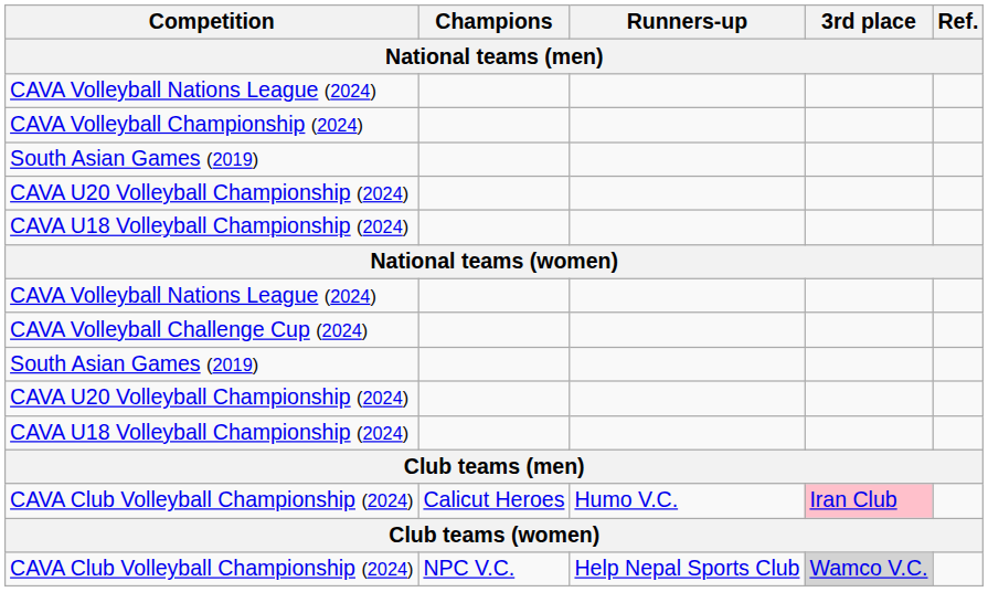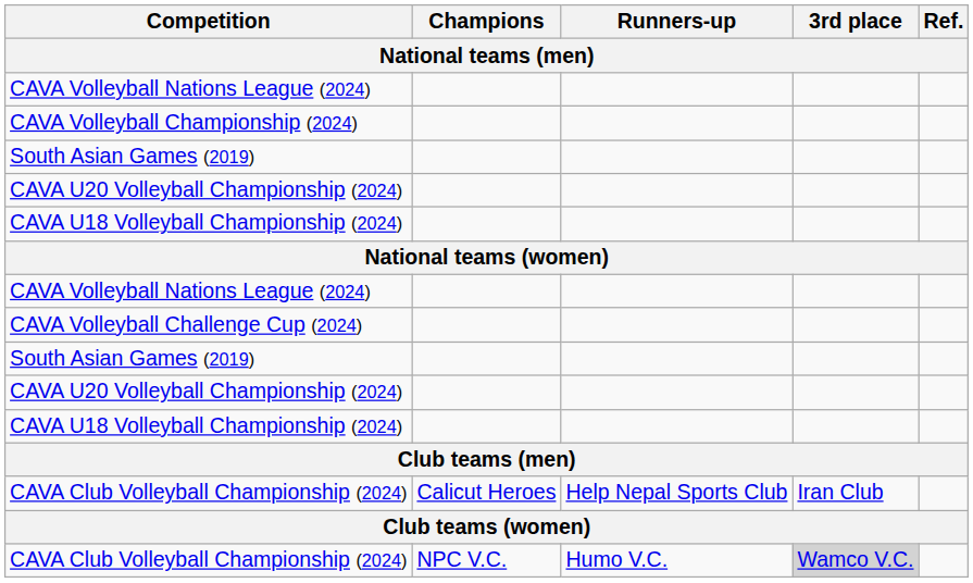 <table class="wikitable">
 <tr>
 <th>Competition</th>
 <th>Champions</th>
 <th>Runners-up</th>
 <th>3rd place</th>
 <th>Ref.</th>
 </tr>
 <tr>
 <th colspan=5>National teams (men)</th>
 </tr>
 <tr>
 <td><a href='#'>CAVA Volleyball Nations League</a> <small>(<a href='#'>2024</a>)</small></td>
 <td></td>
 <td></td>
 <td></td>
 <td align=center></td>
 </tr>
 <tr>
 <td><a href='#'>CAVA Volleyball Championship</a> <small>(<a href='#'>2024</a>)</small></td>
 <td></td>
 <td></td>
 <td></td>
 <td align=center></td>
 </tr>
 <tr>
 <td><a href='#'>South Asian Games</a> <small>(<a href='#'>2019</a>)</small></td>
 <td></td>
 <td></td>
 <td></td>
 <td align=center></td>
 </tr>
 <tr>
 <td><a href='#'>CAVA U20 Volleyball Championship</a> <small>(<a href='#'>2024</a>)</small></td>
 <td></td>
 <td></td>
 <td></td>
 <td align=center></td>
 </tr>
 <tr>
 <td><a href='#'>CAVA U18 Volleyball Championship</a> <small>(<a href='#'>2024</a>)</small></td>
 <td></td>
 <td></td>
 <td></td>
 <td align=center></td>
 </tr>
 <tr>
 <th colspan=5>National teams (women)</th>
 </tr>
 <tr>
 <td><a href='#'>CAVA Volleyball Nations League</a> <small>(<a href='#'>2024</a>)</small></td>
 <td></td>
 <td></td>
 <td></td>
 <td align=center></td>
 </tr>
 <tr>
 <td><a href='#'>CAVA Volleyball Challenge Cup</a> <small>(<a href='#'>2024</a>)</small></td>
 <td></td>
 <td></td>
 <td></td>
 <td align=center></td>
 </tr>
 <tr>
 <td><a href='#'>South Asian Games</a> <small>(<a href='#'>2019</a>)</small></td>
 <td></td>
 <td></td>
 <td></td>
 <td align=center></td>
 </tr>
 <tr>
 <td><a href='#'>CAVA U20 Volleyball Championship</a> <small>(<a href='#'>2024</a>)</small></td>
 <td></td>
 <td></td>
 <td></td>
 <td align=center></td>
 </tr>
 <tr>
 <td><a href='#'>CAVA U18 Volleyball Championship</a> <small>(<a href='#'>2024</a>)</small></td>
 <td></td>
 <td></td>
 <td></td>
 <td align=center></td>
 </tr>
 <tr>
 <th colspan=5>Club teams (men)</th>
 </tr>
 <tr>
 <td><a href='#'>CAVA Club Volleyball Championship</a> <small>(<a href='#'>2024</a>)</small></td>
 <td> <a href='#'>Calicut Heroes</a></td>
-<td> <a href='#'>Humo V.C.</a></td>
-<td style="background: pink;"> <a href='#'>Iran Club</a></td>
+<td> <a href='#'>Help Nepal Sports Club</a></td>
+<td> <a href='#'>Iran Club</a></td>
 <td align=center></td>
 </tr>
 <tr>
 <th colspan=5>Club teams (women)</th>
 </tr>
 <tr>
 <td><a href='#'>CAVA Club Volleyball Championship</a> <small>(<a href='#'>2024</a>)</small></td>
 <td> <a href='#'>NPC V.C.</a></td>
-<td> <a href='#'>Help Nepal Sports Club</a></td>
+<td> <a href='#'>Humo V.C.</a></td>
 <td style="background: lightgrey;"> <a href='#'>Wamco V.C.</a></td>
 <td align=center></td>
 </tr>
 </table>
